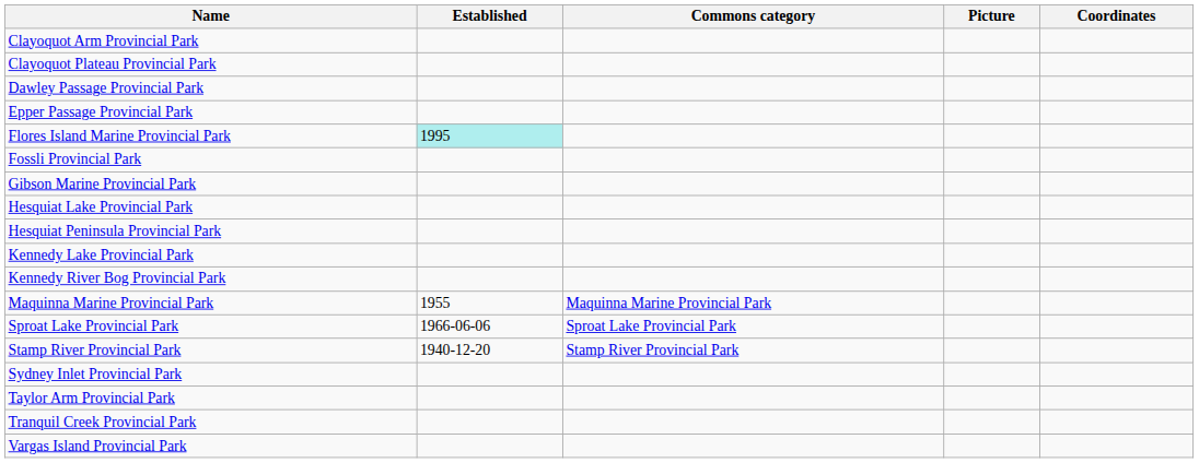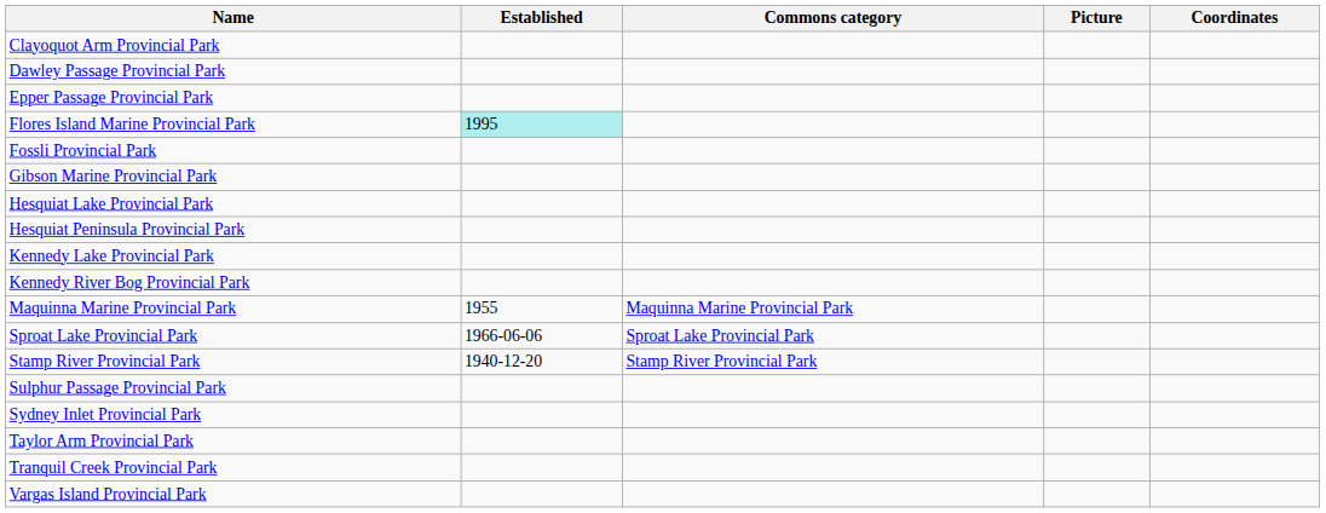 <table class='wikitable sortable' style="width:100%">
 <tr>
 <th>Name</th>
 <th>Established</th>
 <th>Commons category</th>
 <th>Picture</th>
 <th>Coordinates</th>
 </tr>
 <tr>
 <td><a href='#'>Clayoquot Arm Provincial Park</a></td>
-<td></td>
-<td></td>
-<td></td>
-<td></td>
-</tr>
-<tr>
-<td><a href='#'>Clayoquot Plateau Provincial Park</a></td>
 <td></td>
 <td></td>
 <td></td>
 <td></td>
 </tr>
 <tr>
 <td><a href='#'>Dawley Passage Provincial Park</a></td>
 <td></td>
 <td></td>
 <td></td>
 <td></td>
 </tr>
 <tr>
 <td><a href='#'>Epper Passage Provincial Park</a></td>
 <td></td>
 <td></td>
 <td></td>
 <td></td>
 </tr>
 <tr>
 <td><a href='#'>Flores Island Marine Provincial Park</a></td>
 <td style="background: paleturquoise;">1995</td>
 <td></td>
 <td></td>
 <td></td>
 </tr>
 <tr>
 <td><a href='#'>Fossli Provincial Park</a></td>
 <td></td>
 <td></td>
 <td></td>
 <td></td>
 </tr>
 <tr>
 <td><a href='#'>Gibson Marine Provincial Park</a></td>
 <td></td>
 <td></td>
 <td></td>
 <td></td>
 </tr>
 <tr>
 <td><a href='#'>Hesquiat Lake Provincial Park</a></td>
 <td></td>
 <td></td>
 <td></td>
 <td></td>
 </tr>
 <tr>
 <td><a href='#'>Hesquiat Peninsula Provincial Park</a></td>
 <td></td>
 <td></td>
 <td></td>
 <td></td>
 </tr>
 <tr>
 <td><a href='#'>Kennedy Lake Provincial Park</a></td>
 <td></td>
 <td></td>
 <td></td>
 <td></td>
 </tr>
 <tr>
 <td><a href='#'>Kennedy River Bog Provincial Park</a></td>
 <td></td>
 <td></td>
 <td></td>
 <td></td>
 </tr>
 <tr>
 <td><a href='#'>Maquinna Marine Provincial Park</a></td>
 <td>1955</td>
 <td><a href='#'>Maquinna Marine Provincial Park</a></td>
 <td></td>
 <td></td>
 </tr>
 <tr>
 <td><a href='#'>Sproat Lake Provincial Park</a></td>
 <td>1966-06-06</td>
 <td><a href='#'>Sproat Lake Provincial Park</a></td>
 <td></td>
 <td></td>
 </tr>
 <tr>
 <td><a href='#'>Stamp River Provincial Park</a></td>
 <td>1940-12-20</td>
 <td><a href='#'>Stamp River Provincial Park</a></td>
 <td></td>
 <td></td>
 </tr>
 <tr>
+<td><a href='#'>Sulphur Passage Provincial Park</a></td>
+<td></td>
+<td></td>
+<td></td>
+<td></td>
+</tr>
+<tr>
 <td><a href='#'>Sydney Inlet Provincial Park</a></td>
 <td></td>
 <td></td>
 <td></td>
 <td></td>
 </tr>
 <tr>
 <td><a href='#'>Taylor Arm Provincial Park</a></td>
 <td></td>
 <td></td>
 <td></td>
 <td></td>
 </tr>
 <tr>
 <td><a href='#'>Tranquil Creek Provincial Park</a></td>
 <td></td>
 <td></td>
 <td></td>
 <td></td>
 </tr>
 <tr>
 <td><a href='#'>Vargas Island Provincial Park</a></td>
 <td></td>
 <td></td>
 <td></td>
 <td></td>
 </tr>
 </table>
